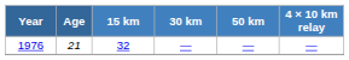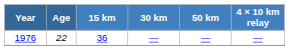 <table class="wikitable" style="font-size:95%; text-align:center; border:grey solid 1px; border-collapse:collapse; background:#ffffff;">
 <tr>
 <th style="background-color:#369; color:white; width:60px;"> Year </th>
 <th style="background-color:#369; color:white; width:40px;"> Age </th>
 <th style="background-color:#4180be; color:white; width:75px;"> 15 km </th>
 <th style="background-color:#4180be; color:white; width:75px;"> 30 km </th>
 <th style="background-color:#4180be; color:white; width:75px;"> 50 km </th>
 <th style="background-color:#4180be; color:white; width:75px;"> 4 × 10 km <br> relay </th>
 </tr>
 <tr>
 <td><a href='#'>1976</a></td>
-<td><em>21</em></td>
-<td><a href='#'>32</a></td>
+<td><em>22</em></td>
+<td><a href='#'>36</a></td>
 <td><a href='#'>—</a></td>
 <td><a href='#'>—</a></td>
 <td><a href='#'>—</a></td>
 </tr>
 <tr>
 </tr>
 </table>
